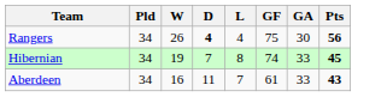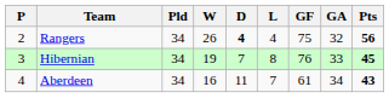 <table class="wikitable" style="text-align: center;">
 <tr>
+<th width=30>P</th>
 <th width=140>Team</th>
 <th width=30>Pld</th>
 <th width=30>W</th>
 <th width=30>D</th>
 <th width=30>L</th>
 <th width=30>GF</th>
 <th width=30>GA</th>
 <th width=30>Pts</th>
 </tr>
 <tr>
+<td>2</td>
 <td align=left><a href='#'>Rangers</a></td>
 <td>34</td>
 <td>26</td>
 <td><strong>4</strong></td>
 <td>4</td>
 <td>75</td>
-<td>30</td>
+<td>32</td>
 <td><strong>56</strong></td>
 </tr>
 <tr style="background:#ccffcc;">
+<td>3</td>
 <td align=left><a href='#'>Hibernian</a></td>
 <td>34</td>
 <td>19</td>
 <td>7</td>
 <td>8</td>
-<td>74</td>
+<td>76</td>
 <td>33</td>
 <td><strong>45</strong></td>
 </tr>
 <tr>
+<td>4</td>
 <td align=left><a href='#'>Aberdeen</a></td>
 <td>34</td>
 <td>16</td>
 <td>11</td>
 <td>7</td>
 <td>61</td>
-<td>33</td>
+<td>34</td>
 <td><strong>43</strong></td>
 </tr>
 </table>
